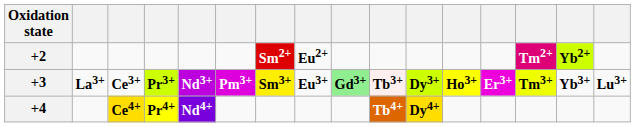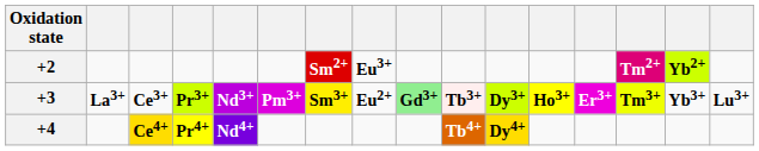 <table class="wikitable" style="text-align:center; margin-right:auto; margin-left:auto">
 <tr>
 <th>Oxidation <br> state</th>
 <th></th>
 <th></th>
 <th></th>
 <th></th>
 <th></th>
 <th></th>
 <th></th>
 <th></th>
 <th></th>
 <th></th>
 <th></th>
 <th></th>
 <th></th>
 <th></th>
 <th></th>
 </tr>
 <tr>
 <th>+2</th>
 <td></td>
 <td></td>
 <td></td>
 <td></td>
 <td></td>
 <td style="background:#d00; color: white;"><strong>Sm<sup>2+</sup></strong></td>
-<td><strong>Eu<sup>2+</sup></strong></td>
+<td><strong>Eu<sup>3+</sup></strong></td>
 <td></td>
 <td></td>
 <td></td>
 <td></td>
 <td></td>
 <td style="background:#d07; color: white;"><strong>Tm<sup>2+</sup></strong></td>
 <td style="background:#cf0;"><strong>Yb<sup>2+</sup></strong></td>
 <td></td>
 </tr>
 <tr>
 <th>+3</th>
 <td><strong>La<sup>3+</sup></strong></td>
 <td><strong>Ce<sup>3+</sup></strong></td>
 <td style="background:#cf0;"><strong>Pr<sup>3+</sup></strong></td>
 <td style="background:#b0d; color: white;"><strong>Nd<sup>3+</sup></strong></td>
 <td style="background:#d0d; color: white;"><strong>Pm<sup>3+</sup></strong></td>
 <td style="background:#fe0;"><strong>Sm<sup>3+</sup></strong></td>
-<td><strong>Eu<sup>3+</sup></strong></td>
+<td><strong>Eu<sup>2+</sup></strong></td>
 <td style="background: lightgreen;"><strong>Gd<sup>3+</sup></strong></td>
 <td style="background:#fee;"><strong>Tb<sup>3+</sup></strong></td>
 <td style="background:#cf0;"><strong>Dy<sup>3+</sup></strong></td>
 <td style="background:#ff0;"><strong>Ho<sup>3+</sup></strong></td>
 <td style="background:#e0d; color: white;"><strong>Er<sup>3+</sup></strong></td>
 <td style="background:#ef0;"><strong>Tm<sup>3+</sup></strong></td>
 <td><strong>Yb<sup>3+</sup></strong></td>
 <td><strong>Lu<sup>3+</sup></strong></td>
 </tr>
 <tr>
 <th>+4</th>
 <td></td>
 <td style="background:#fd0;"><strong>Ce<sup>4+</sup></strong></td>
 <td style="background:#ff0;"><strong>Pr<sup>4+</sup></strong></td>
 <td style="background:#70d; color: white;"><strong>Nd<sup>4+</sup></strong></td>
 <td></td>
 <td></td>
 <td></td>
 <td></td>
 <td style="background:#d60; color: white;"><strong>Tb<sup>4+</sup></strong></td>
 <td style="background:#fd0;"><strong>Dy<sup>4+</sup></strong></td>
 <td></td>
 <td></td>
 <td></td>
 <td></td>
 <td></td>
 </tr>
 </table>
